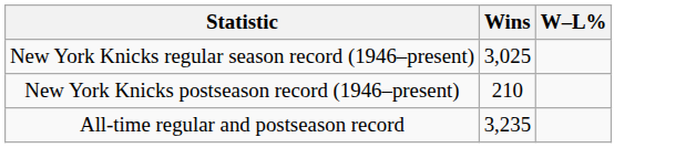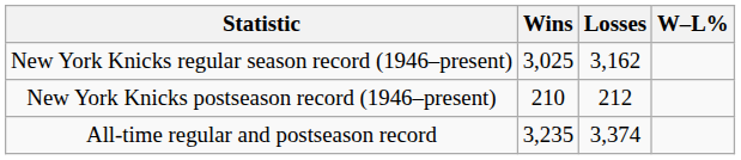 <table class="wikitable plainrowheaders" style="text-align:center; font-size:95%">
 <tr>
 <th scope="col">Statistic</th>
 <th scope="col">Wins</th>
+<th scope="col">Losses</th>
 <th scope="col">W–L%</th>
 </tr>
 <tr>
 <td scope="row">New York Knicks regular season record (1946–present)</td>
 <td>3,025</td>
+<td>3,162</td>
 <td></td>
 </tr>
 <tr>
 <td scope="row">New York Knicks postseason record (1946–present)</td>
 <td>210</td>
+<td>212</td>
 <td></td>
 </tr>
 <tr>
 <td scope="row">All-time regular and postseason record</td>
 <td>3,235</td>
+<td>3,374</td>
 <td></td>
 </tr>
 </table>
